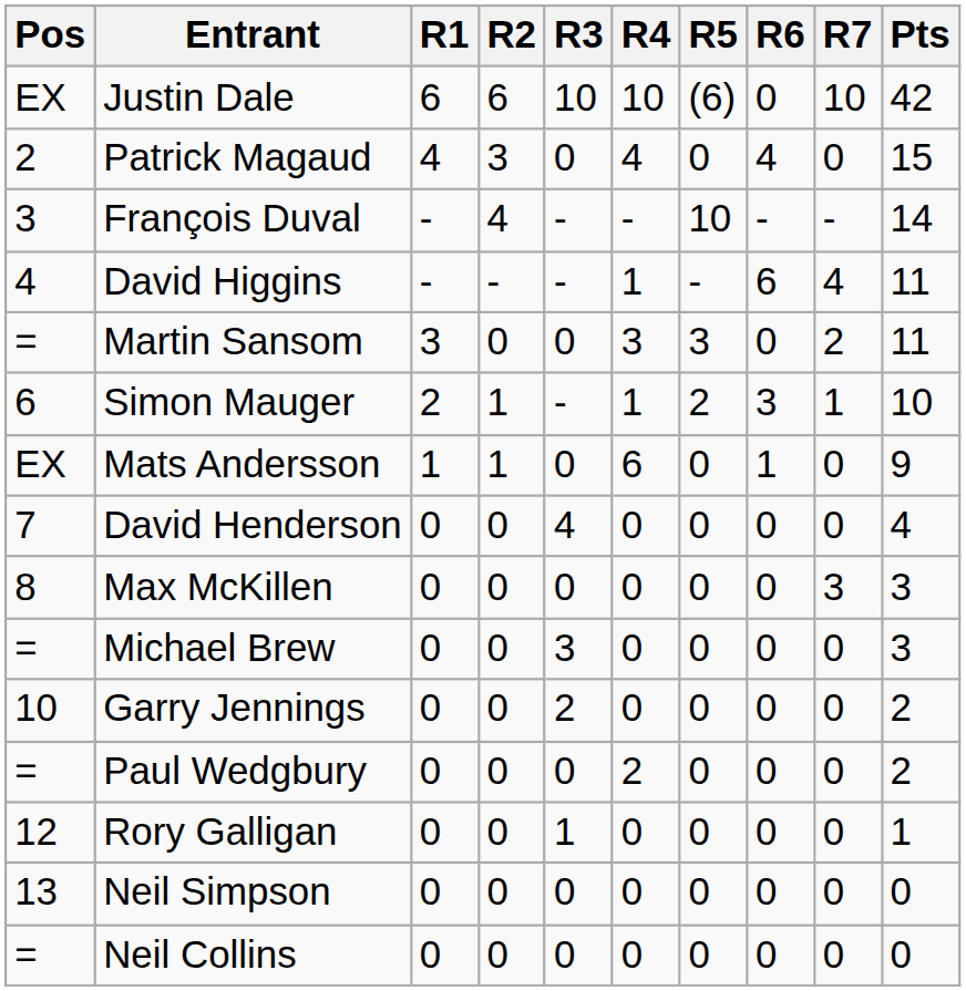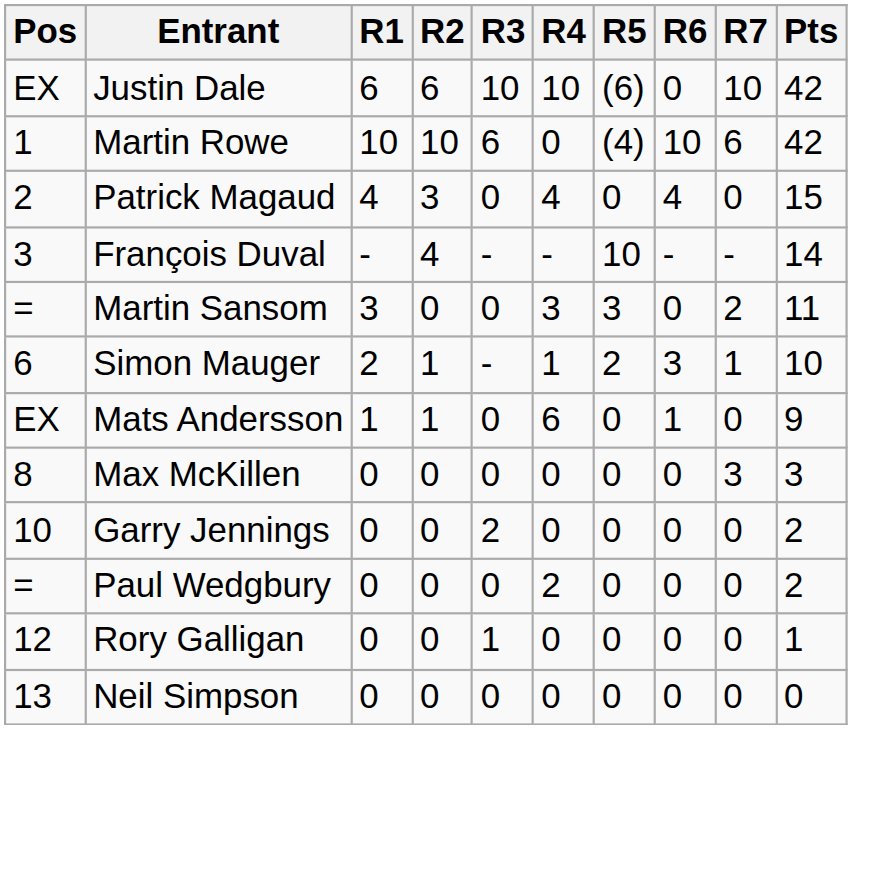 <table class="wikitable">
 <tr>
 <th>Pos</th>
 <th>Entrant</th>
 <th>R1</th>
 <th>R2</th>
 <th>R3</th>
 <th>R4</th>
 <th>R5</th>
 <th>R6</th>
 <th>R7</th>
 <th>Pts</th>
 </tr>
 <tr>
 <td>EX</td>
 <td>Justin Dale</td>
 <td>6</td>
 <td>6</td>
 <td>10</td>
 <td>10</td>
 <td>(6)</td>
 <td>0</td>
 <td>10</td>
 <td>42</td>
 </tr>
 <tr>
+<td>1</td>
+<td>Martin Rowe</td>
+<td>10</td>
+<td>10</td>
+<td>6</td>
+<td>0</td>
+<td>(4)</td>
+<td>10</td>
+<td>6</td>
+<td>42</td>
+</tr>
+<tr>
 <td>2</td>
 <td>Patrick Magaud</td>
 <td>4</td>
 <td>3</td>
 <td>0</td>
 <td>4</td>
 <td>0</td>
 <td>4</td>
 <td>0</td>
 <td>15</td>
 </tr>
 <tr>
 <td>3</td>
 <td>François Duval</td>
 <td>-</td>
 <td>4</td>
 <td>-</td>
 <td>-</td>
 <td>10</td>
 <td>-</td>
 <td>-</td>
 <td>14</td>
-</tr>
-<tr>
-<td>4</td>
-<td>David Higgins</td>
-<td>-</td>
-<td>-</td>
-<td>-</td>
-<td>1</td>
-<td>-</td>
-<td>6</td>
-<td>4</td>
-<td>11</td>
 </tr>
 <tr>
 <td>=</td>
 <td>Martin Sansom</td>
 <td>3</td>
 <td>0</td>
 <td>0</td>
 <td>3</td>
 <td>3</td>
 <td>0</td>
 <td>2</td>
 <td>11</td>
 </tr>
 <tr>
 <td>6</td>
 <td>Simon Mauger</td>
 <td>2</td>
 <td>1</td>
 <td>-</td>
 <td>1</td>
 <td>2</td>
 <td>3</td>
 <td>1</td>
 <td>10</td>
 </tr>
 <tr>
 <td>EX</td>
 <td>Mats Andersson</td>
 <td>1</td>
 <td>1</td>
 <td>0</td>
 <td>6</td>
 <td>0</td>
 <td>1</td>
 <td>0</td>
 <td>9</td>
 </tr>
 <tr>
-<td>7</td>
-<td>David Henderson</td>
-<td>0</td>
-<td>0</td>
-<td>4</td>
-<td>0</td>
-<td>0</td>
-<td>0</td>
-<td>0</td>
-<td>4</td>
-</tr>
-<tr>
 <td>8</td>
 <td>Max McKillen</td>
 <td>0</td>
 <td>0</td>
 <td>0</td>
 <td>0</td>
 <td>0</td>
 <td>0</td>
 <td>3</td>
-<td>3</td>
-</tr>
-<tr>
-<td>=</td>
-<td>Michael Brew</td>
-<td>0</td>
-<td>0</td>
-<td>3</td>
-<td>0</td>
-<td>0</td>
-<td>0</td>
-<td>0</td>
 <td>3</td>
 </tr>
 <tr>
 <td>10</td>
 <td>Garry Jennings</td>
 <td>0</td>
 <td>0</td>
 <td>2</td>
 <td>0</td>
 <td>0</td>
 <td>0</td>
 <td>0</td>
 <td>2</td>
 </tr>
 <tr>
 <td>=</td>
 <td>Paul Wedgbury</td>
 <td>0</td>
 <td>0</td>
 <td>0</td>
 <td>2</td>
 <td>0</td>
 <td>0</td>
 <td>0</td>
 <td>2</td>
 </tr>
 <tr>
 <td>12</td>
 <td>Rory Galligan</td>
 <td>0</td>
 <td>0</td>
 <td>1</td>
 <td>0</td>
 <td>0</td>
 <td>0</td>
 <td>0</td>
 <td>1</td>
 </tr>
 <tr>
 <td>13</td>
 <td>Neil Simpson</td>
 <td>0</td>
 <td>0</td>
 <td>0</td>
 <td>0</td>
 <td>0</td>
 <td>0</td>
 <td>0</td>
 <td>0</td>
 </tr>
-<tr>
-<td>=</td>
-<td>Neil Collins</td>
-<td>0</td>
-<td>0</td>
-<td>0</td>
-<td>0</td>
-<td>0</td>
-<td>0</td>
-<td>0</td>
-<td>0</td>
-</tr>
 </table>
